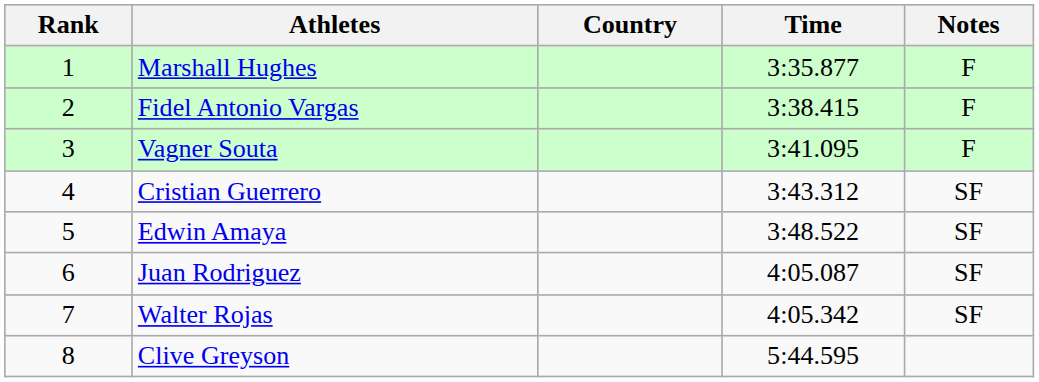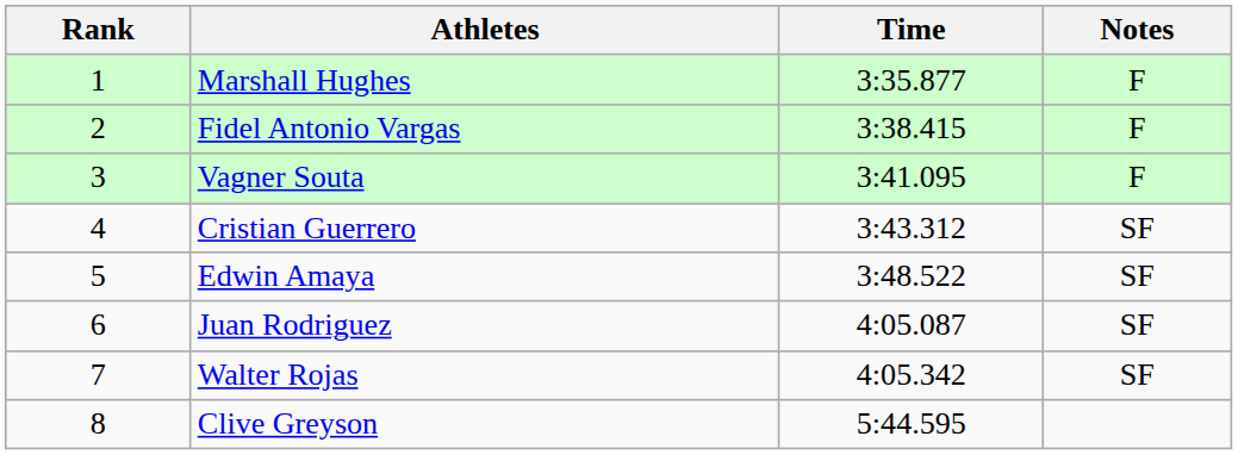 <table class="wikitable" width=50% style="text-align:center">
 <tr>
 <th>Rank</th>
 <th>Athletes</th>
-<th>Country</th>
 <th>Time</th>
 <th>Notes</th>
 </tr>
 <tr bgcolor=#ccffcc>
 <td>1</td>
 <td align=left><a href='#'>Marshall Hughes</a></td>
-<td align=left></td>
 <td>3:35.877</td>
 <td>F</td>
 </tr>
 <tr bgcolor=#ccffcc>
 <td>2</td>
 <td align=left><a href='#'>Fidel Antonio Vargas</a></td>
-<td align=left></td>
 <td>3:38.415</td>
 <td>F</td>
 </tr>
 <tr bgcolor=#ccffcc>
 <td>3</td>
 <td align=left><a href='#'>Vagner Souta</a></td>
-<td align=left></td>
 <td>3:41.095</td>
 <td>F</td>
 </tr>
 <tr>
 <td>4</td>
 <td align=left><a href='#'>Cristian Guerrero</a></td>
-<td align=left></td>
 <td>3:43.312</td>
 <td>SF</td>
 </tr>
 <tr>
 <td>5</td>
 <td align=left><a href='#'>Edwin Amaya</a></td>
-<td align=left></td>
 <td>3:48.522</td>
 <td>SF</td>
 </tr>
 <tr>
 <td>6</td>
 <td align=left><a href='#'>Juan Rodriguez</a></td>
-<td align=left></td>
 <td>4:05.087</td>
 <td>SF</td>
 </tr>
 <tr>
 <td>7</td>
 <td align=left><a href='#'>Walter Rojas</a></td>
-<td align=left></td>
 <td>4:05.342</td>
 <td>SF</td>
 </tr>
 <tr>
 <td>8</td>
 <td align=left><a href='#'>Clive Greyson</a></td>
-<td align=left></td>
 <td>5:44.595</td>
 <td></td>
 </tr>
 </table>
